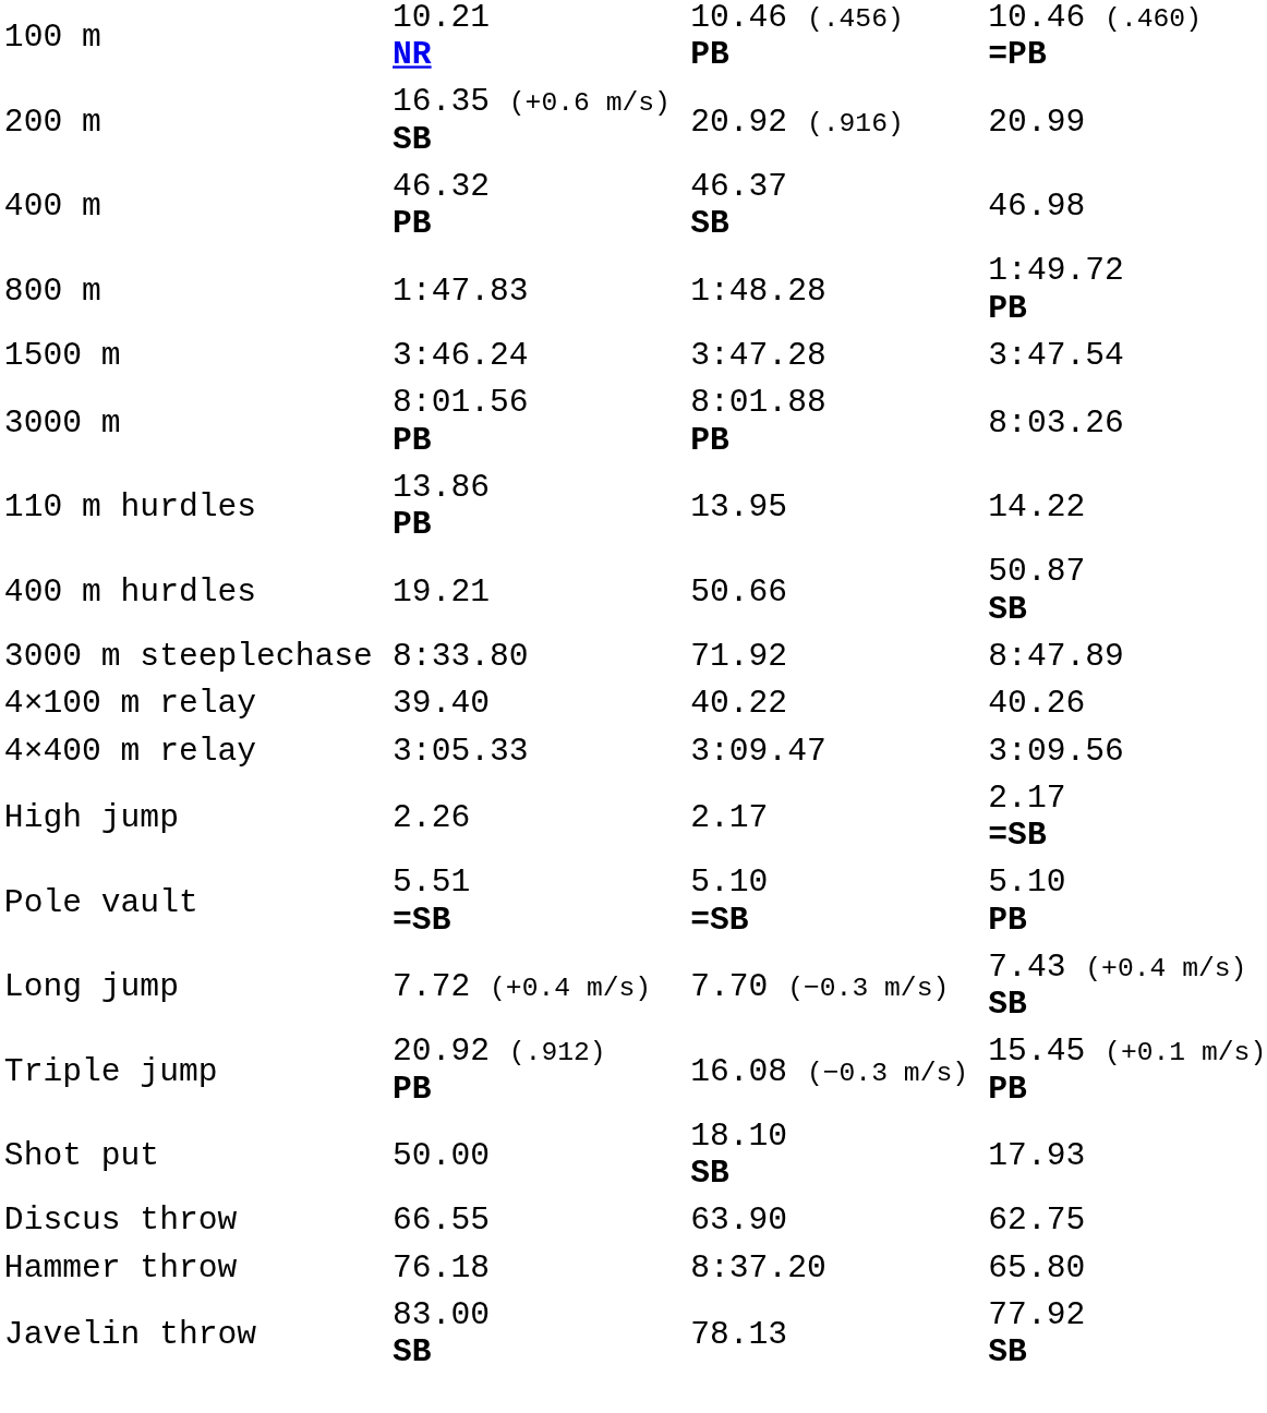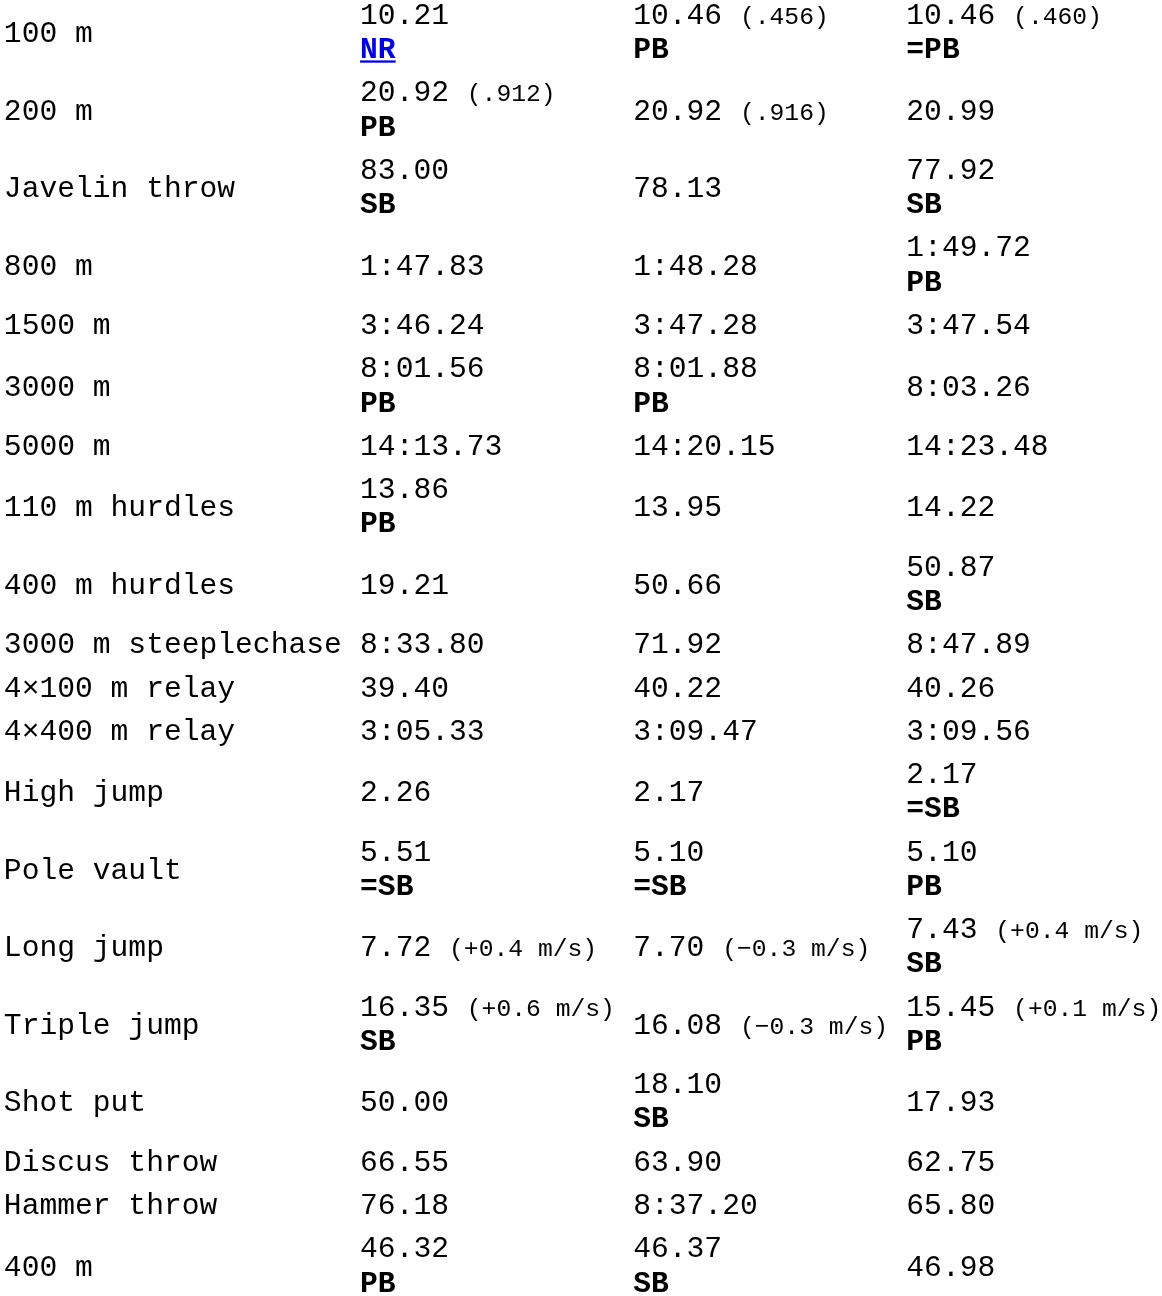 <table>
 <tr>
 <td>100 m</td>
 <td></td>
 <td>10.21<br><strong><a href='#'>NR</a></strong></td>
 <td></td>
 <td>10.46 <small>(.456)</small><br><strong>PB</strong></td>
 <td></td>
 <td>10.46 <small>(.460)</small><br><strong>=PB</strong></td>
 </tr>
 <tr>
 <td>200 m</td>
 <td></td>
-<td>16.35 <small>(+0.6 m/s)</small> <br><strong>SB</strong></td>
+<td>20.92 <small>(.912)</small><br><strong>PB</strong></td>
 <td></td>
 <td>20.92 <small>(.916)</small></td>
 <td></td>
 <td>20.99</td>
 </tr>
 <tr>
-<td>400 m</td>
+<td>Javelin throw</td>
 <td></td>
-<td>46.32<br><strong>PB</strong></td>
+<td>83.00<br> <strong>SB</strong></td>
 <td></td>
-<td>46.37<br><strong>SB</strong></td>
+<td>78.13</td>
 <td></td>
-<td>46.98</td>
+<td>77.92<br> <strong>SB</strong></td>
 </tr>
 <tr>
 <td>800 m<br></td>
 <td></td>
 <td>1:47.83</td>
 <td></td>
 <td>1:48.28</td>
 <td></td>
 <td>1:49.72 <br><strong>PB</strong></td>
 </tr>
 <tr>
 <td>1500 m</td>
 <td></td>
 <td>3:46.24</td>
 <td></td>
 <td>3:47.28</td>
 <td></td>
 <td>3:47.54</td>
 </tr>
 <tr>
 <td>3000 m</td>
 <td></td>
 <td>8:01.56<br><strong>PB</strong></td>
 <td></td>
 <td>8:01.88<br><strong>PB</strong></td>
 <td></td>
 <td>8:03.26</td>
+</tr>
+<tr>
+<td>5000 m</td>
+<td></td>
+<td>14:13.73</td>
+<td></td>
+<td>14:20.15</td>
+<td></td>
+<td>14:23.48</td>
 </tr>
 <tr>
 <td>110 m hurdles</td>
 <td></td>
 <td>13.86<br><strong>PB</strong></td>
 <td></td>
 <td>13.95</td>
 <td></td>
 <td>14.22</td>
 </tr>
 <tr>
 <td>400 m hurdles</td>
 <td></td>
 <td>19.21</td>
 <td></td>
 <td>50.66</td>
 <td></td>
 <td>50.87<br><strong>SB</strong></td>
 </tr>
 <tr>
 <td>3000 m steeplechase</td>
 <td></td>
 <td>8:33.80</td>
 <td></td>
 <td>71.92</td>
 <td></td>
 <td>8:47.89</td>
 </tr>
 <tr>
 <td>4×100 m relay</td>
 <td></td>
 <td>39.40<br></td>
 <td></td>
 <td>40.22</td>
 <td></td>
 <td>40.26</td>
 </tr>
 <tr>
 <td>4×400 m relay</td>
 <td></td>
 <td>3:05.33</td>
 <td></td>
 <td>3:09.47</td>
 <td></td>
 <td>3:09.56</td>
 </tr>
 <tr>
 <td>High jump</td>
 <td></td>
 <td>2.26</td>
 <td></td>
 <td>2.17</td>
 <td></td>
 <td>2.17<br><strong>=SB</strong></td>
 </tr>
 <tr>
 <td>Pole vault</td>
 <td></td>
 <td>5.51<br><strong>=SB</strong></td>
 <td></td>
 <td>5.10<br><strong>=SB</strong></td>
 <td></td>
 <td>5.10<br><strong>PB</strong></td>
 </tr>
 <tr>
 <td>Long jump</td>
 <td></td>
 <td>7.72 <small>(+0.4 m/s)</small></td>
 <td></td>
 <td>7.70 <small>(−0.3 m/s)</small></td>
 <td></td>
 <td>7.43 <small>(+0.4 m/s)</small> <br><strong>SB</strong></td>
 </tr>
 <tr>
 <td>Triple jump</td>
 <td></td>
-<td>20.92 <small>(.912)</small><br><strong>PB</strong></td>
+<td>16.35 <small>(+0.6 m/s)</small> <br><strong>SB</strong></td>
 <td></td>
 <td>16.08 <small>(−0.3 m/s)</small></td>
 <td></td>
 <td>15.45 <small>(+0.1 m/s)</small> <br><strong>PB</strong></td>
 </tr>
 <tr>
 <td>Shot put</td>
 <td></td>
 <td>50.00</td>
 <td></td>
 <td>18.10<br><strong>SB</strong></td>
 <td></td>
 <td>17.93</td>
 </tr>
 <tr>
 <td>Discus throw</td>
 <td></td>
 <td>66.55</td>
 <td></td>
 <td>63.90</td>
 <td></td>
 <td>62.75</td>
 </tr>
 <tr>
 <td>Hammer throw</td>
 <td></td>
 <td>76.18</td>
 <td></td>
 <td>8:37.20</td>
 <td></td>
 <td>65.80</td>
 </tr>
 <tr>
-<td>Javelin throw</td>
+<td>400 m</td>
 <td></td>
-<td>83.00<br> <strong>SB</strong></td>
+<td>46.32<br><strong>PB</strong></td>
 <td></td>
-<td>78.13</td>
+<td>46.37<br><strong>SB</strong></td>
 <td></td>
-<td>77.92<br> <strong>SB</strong></td>
+<td>46.98</td>
 </tr>
 </table>
